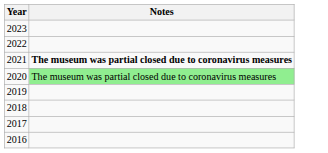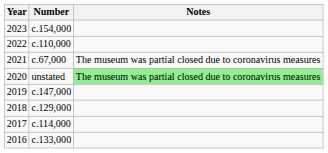 <table class="wikitable">
 <tr>
 <th>Year</th>
+<th>Number</th>
 <th>Notes</th>
 </tr>
 <tr>
 <td>2023</td>
+<td>c.154,000</td>
 <td></td>
 </tr>
 <tr>
 <td>2022</td>
+<td>c.110,000</td>
 <td></td>
 </tr>
 <tr>
 <td>2021</td>
-<td><strong>The museum was partial closed due to coronavirus measures</strong></td>
+<td>c.67,000</td>
+<td>The museum was partial closed due to coronavirus measures</td>
 </tr>
 <tr>
 <td>2020</td>
+<td>unstated</td>
 <td style="background: lightgreen;">The museum was partial closed due to coronavirus measures</td>
 </tr>
 <tr>
 <td>2019</td>
+<td>c.147,000</td>
 <td></td>
 </tr>
 <tr>
 <td>2018</td>
+<td>c.129,000</td>
 <td></td>
 </tr>
 <tr>
 <td>2017</td>
+<td>c.114,000</td>
 <td></td>
 </tr>
 <tr>
 <td>2016</td>
+<td>c.133,000</td>
 <td></td>
 </tr>
 </table>
